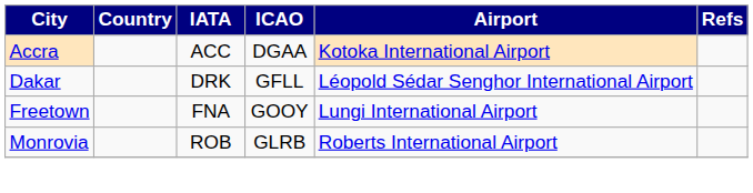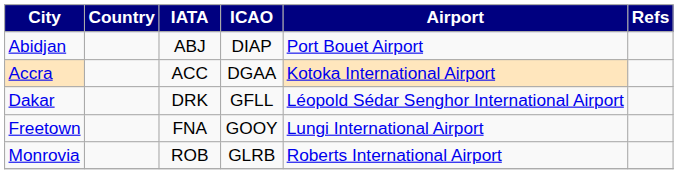 <table class="sortable wikitable toccolours">
 <tr>
 <th style="background:#000080;color: white">City</th>
 <th style="background:#000080;color: white">Country</th>
 <th style="background:#000080; color:white; width:50px;">IATA</th>
 <th style="background:#000080; color:white; width:50px;">ICAO</th>
 <th style="background:#000080;color: white">Airport</th>
 <th style="background:#000080;color: white" class="unsortable">Refs</th>
+</tr>
+<tr>
+<td><a href='#'>Abidjan</a></td>
+<td></td>
+<td align=center>ABJ</td>
+<td align=center>DIAP</td>
+<td><a href='#'>Port Bouet Airport</a></td>
+<td></td>
 </tr>
 <tr>
 <td style="background-color: #FFE6BD"><a href='#'>Accra</a></td>
 <td></td>
 <td align=center>ACC</td>
 <td align=center>DGAA</td>
 <td style="background-color: #FFE6BD"><a href='#'>Kotoka International Airport</a></td>
 <td></td>
 </tr>
 <tr>
 <td><a href='#'>Dakar</a></td>
 <td></td>
 <td align=center>DRK</td>
 <td align=center>GFLL</td>
 <td><a href='#'>Léopold Sédar Senghor International Airport</a></td>
 <td></td>
 </tr>
 <tr>
 <td><a href='#'>Freetown</a></td>
 <td></td>
 <td align=center>FNA</td>
 <td align=center>GOOY</td>
 <td><a href='#'>Lungi International Airport</a></td>
 <td></td>
 </tr>
 <tr>
 <td><a href='#'>Monrovia</a></td>
 <td></td>
 <td align=center>ROB</td>
 <td align=center>GLRB</td>
 <td><a href='#'>Roberts International Airport</a></td>
 <td></td>
 </tr>
 <tr>
 </tr>
 </table>
